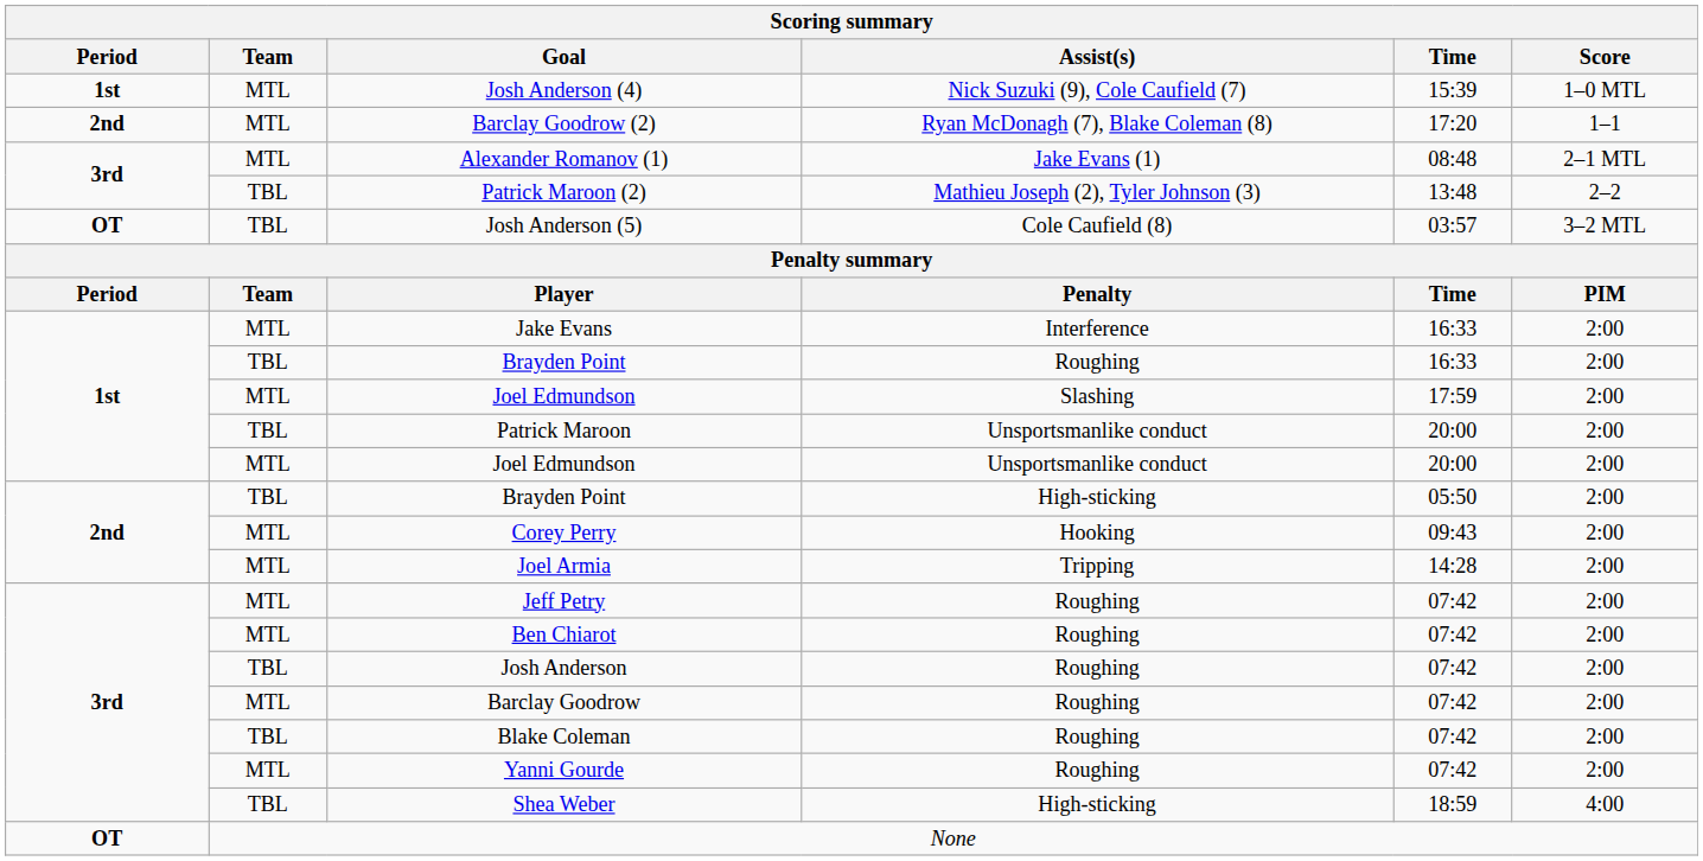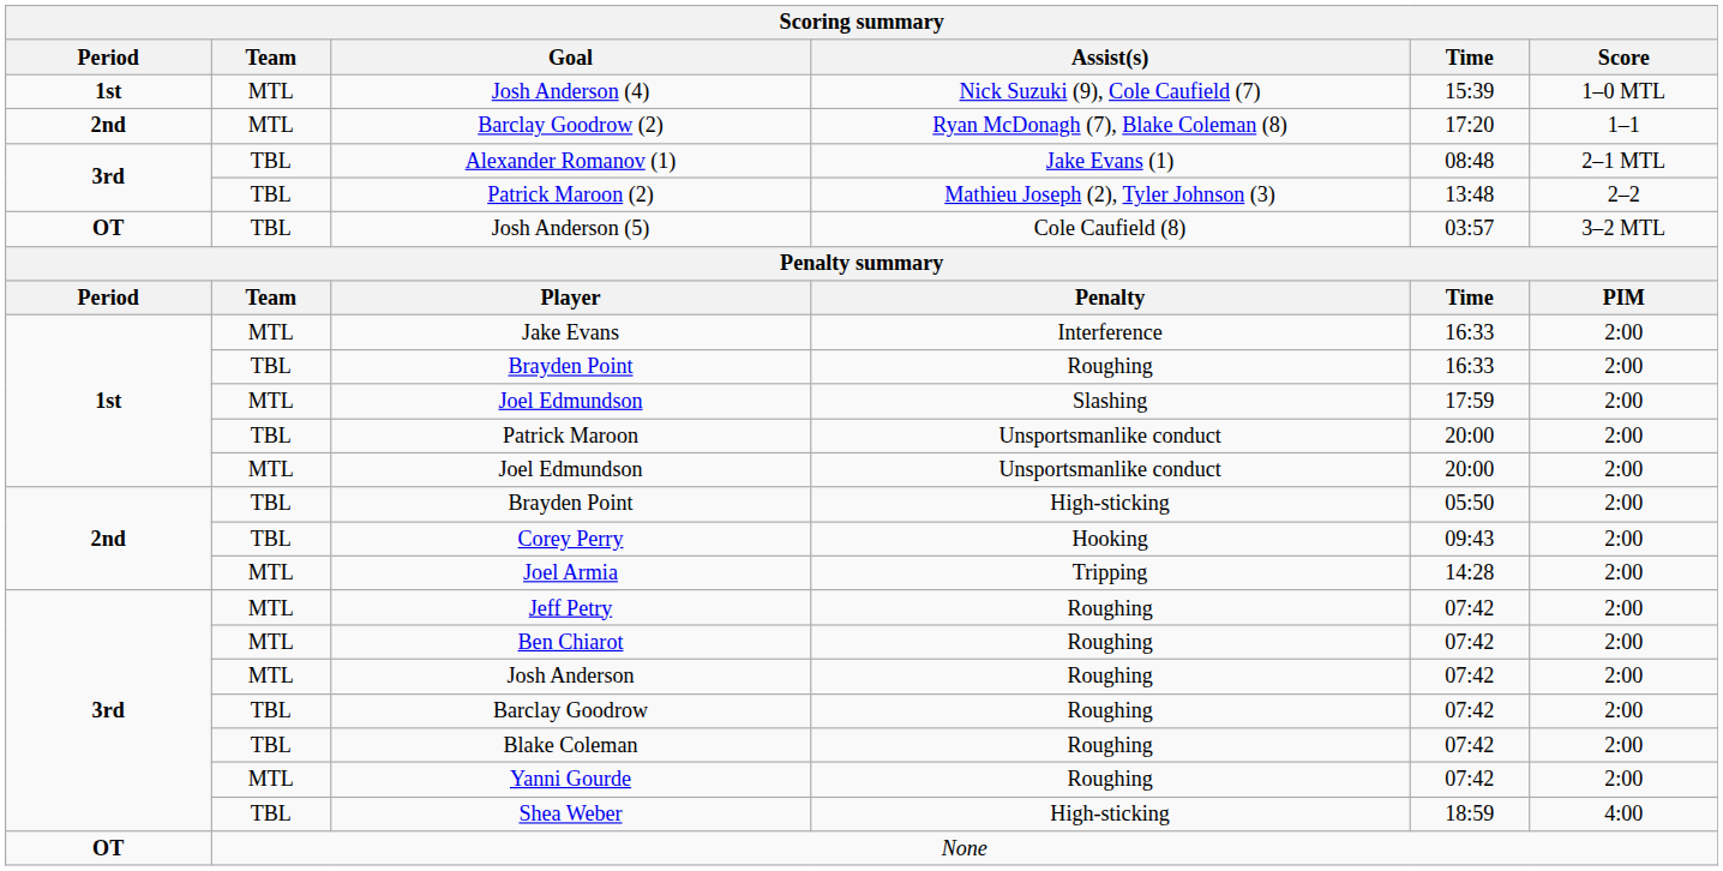 <table class="wikitable" style="text-align:center; width:100%;">
 <tr>
 <th colspan="6">Scoring summary</th>
 </tr>
 <tr>
 <th style="width:12%;">Period</th>
 <th style="width:7%;">Team</th>
 <th style="width:28%;">Goal</th>
 <th style="width:35%;">Assist(s)</th>
 <th style="width:7%;">Time</th>
 <th style="width:11%;">Score</th>
 </tr>
 <tr>
 <td rowspan="1"><strong>1st</strong></td>
 <td>MTL</td>
 <td><a href='#'>Josh Anderson</a> (4)</td>
 <td><a href='#'>Nick Suzuki</a> (9), <a href='#'>Cole Caufield</a> (7)</td>
 <td>15:39</td>
 <td>1–0 MTL</td>
 </tr>
 <tr>
 <td rowspan="1"><strong>2nd</strong></td>
 <td>MTL</td>
 <td><a href='#'>Barclay Goodrow</a> (2)</td>
 <td><a href='#'>Ryan McDonagh</a> (7), <a href='#'>Blake Coleman</a> (8)</td>
 <td>17:20</td>
 <td>1–1</td>
 </tr>
 <tr>
 <td rowspan="2"><strong>3rd</strong></td>
-<td>MTL</td>
+<td>TBL</td>
 <td><a href='#'>Alexander Romanov</a> (1)</td>
 <td><a href='#'>Jake Evans</a> (1)</td>
 <td>08:48</td>
 <td>2–1 MTL</td>
 </tr>
 <tr>
 <td>TBL</td>
 <td><a href='#'>Patrick Maroon</a> (2)</td>
 <td><a href='#'>Mathieu Joseph</a> (2), <a href='#'>Tyler Johnson</a> (3)</td>
 <td>13:48</td>
 <td>2–2</td>
 </tr>
 <tr>
 <td rowspan="1"><strong>OT</strong></td>
 <td>TBL</td>
 <td>Josh Anderson (5)</td>
 <td>Cole Caufield (8)</td>
 <td>03:57</td>
 <td>3–2 MTL</td>
 </tr>
 <tr>
 <th colspan="6">Penalty summary</th>
 </tr>
 <tr>
 <th style="width:12%;">Period</th>
 <th style="width:7%;">Team</th>
 <th style="width:28%;">Player</th>
 <th style="width:35%;">Penalty</th>
 <th style="width:7%;">Time</th>
 <th style="width:11%;">PIM</th>
 </tr>
 <tr>
 <td rowspan="5"><strong>1st</strong></td>
 <td>MTL</td>
 <td>Jake Evans</td>
 <td>Interference</td>
 <td>16:33</td>
 <td>2:00</td>
 </tr>
 <tr>
 <td>TBL</td>
 <td><a href='#'>Brayden Point</a></td>
 <td>Roughing</td>
 <td>16:33</td>
 <td>2:00</td>
 </tr>
 <tr>
 <td>MTL</td>
 <td><a href='#'>Joel Edmundson</a></td>
 <td>Slashing</td>
 <td>17:59</td>
 <td>2:00</td>
 </tr>
 <tr>
 <td>TBL</td>
 <td>Patrick Maroon</td>
 <td>Unsportsmanlike conduct</td>
 <td>20:00</td>
 <td>2:00</td>
 </tr>
 <tr>
 <td>MTL</td>
 <td>Joel Edmundson</td>
 <td>Unsportsmanlike conduct</td>
 <td>20:00</td>
 <td>2:00</td>
 </tr>
 <tr>
 <td rowspan="3"><strong>2nd</strong></td>
 <td>TBL</td>
 <td>Brayden Point</td>
 <td>High-sticking</td>
 <td>05:50</td>
 <td>2:00</td>
 </tr>
 <tr>
-<td>MTL</td>
+<td>TBL</td>
 <td><a href='#'>Corey Perry</a></td>
 <td>Hooking</td>
 <td>09:43</td>
 <td>2:00</td>
 </tr>
 <tr>
 <td>MTL</td>
 <td><a href='#'>Joel Armia</a></td>
 <td>Tripping</td>
 <td>14:28</td>
 <td>2:00</td>
 </tr>
 <tr>
 <td rowspan="7"><strong>3rd</strong></td>
 <td>MTL</td>
 <td><a href='#'>Jeff Petry</a></td>
 <td>Roughing</td>
 <td>07:42</td>
 <td>2:00</td>
 </tr>
 <tr>
 <td>MTL</td>
 <td><a href='#'>Ben Chiarot</a></td>
 <td>Roughing</td>
 <td>07:42</td>
 <td>2:00</td>
 </tr>
 <tr>
-<td>TBL</td>
+<td>MTL</td>
 <td>Josh Anderson</td>
 <td>Roughing</td>
 <td>07:42</td>
 <td>2:00</td>
 </tr>
 <tr>
-<td>MTL</td>
+<td>TBL</td>
 <td>Barclay Goodrow</td>
 <td>Roughing</td>
 <td>07:42</td>
 <td>2:00</td>
 </tr>
 <tr>
 <td>TBL</td>
 <td>Blake Coleman</td>
 <td>Roughing</td>
 <td>07:42</td>
 <td>2:00</td>
 </tr>
 <tr>
 <td>MTL</td>
 <td><a href='#'>Yanni Gourde</a></td>
 <td>Roughing</td>
 <td>07:42</td>
 <td>2:00</td>
 </tr>
 <tr>
 <td>TBL</td>
 <td><a href='#'>Shea Weber</a></td>
 <td>High-sticking</td>
 <td>18:59</td>
 <td>4:00</td>
 </tr>
 <tr>
 <td><strong>OT</strong></td>
 <td colspan="5"><em>None</em></td>
 </tr>
 </table>
